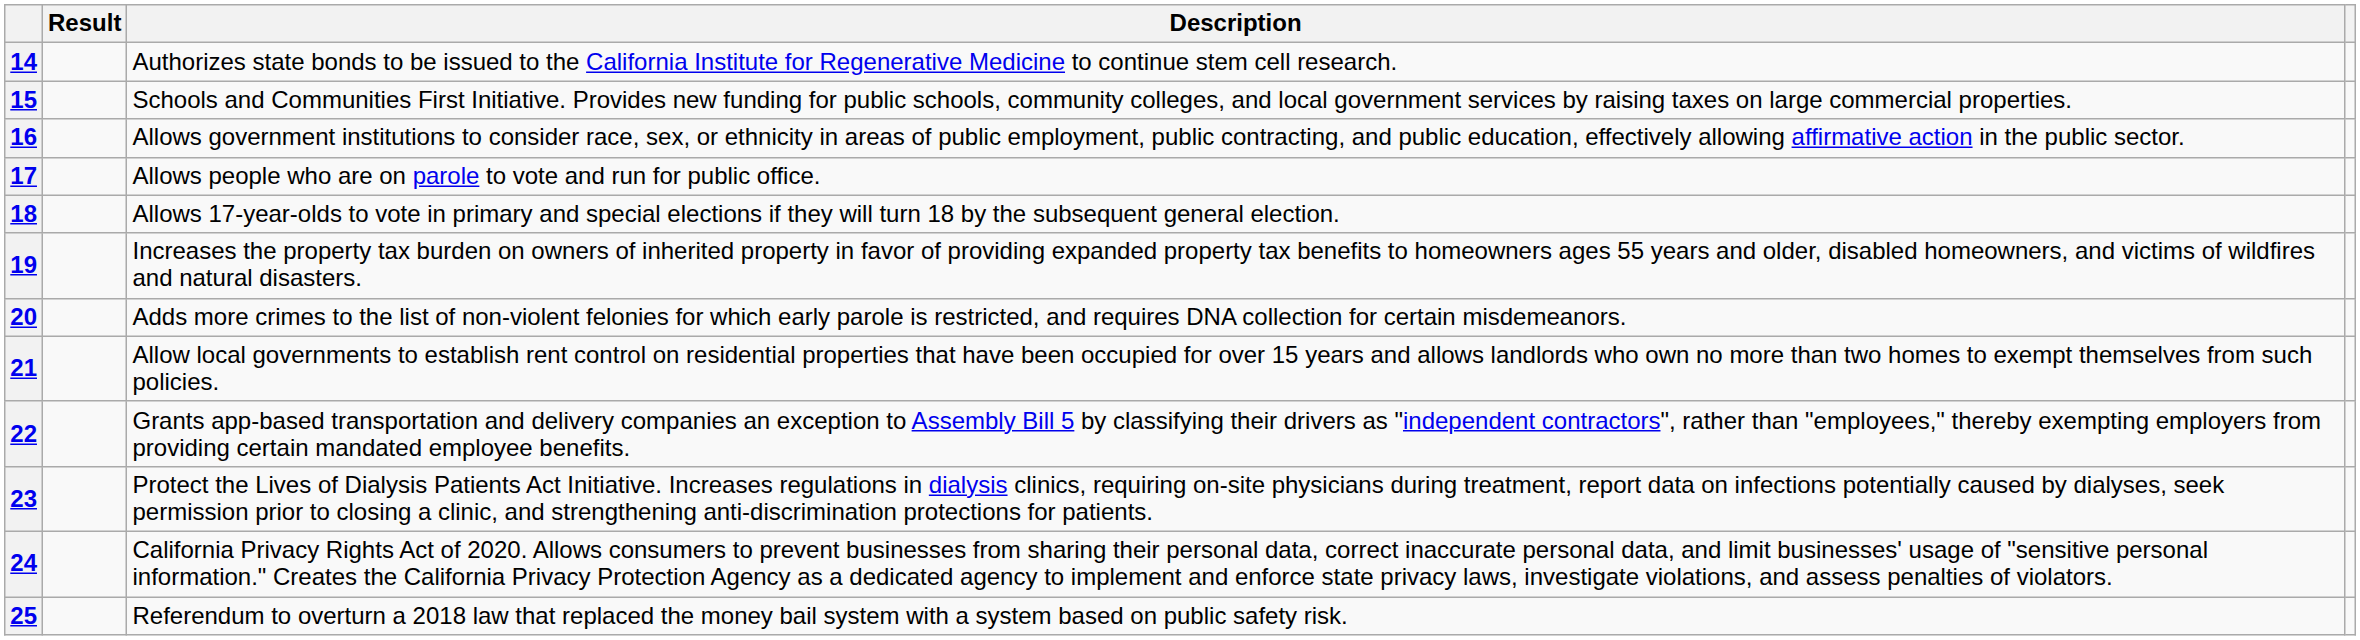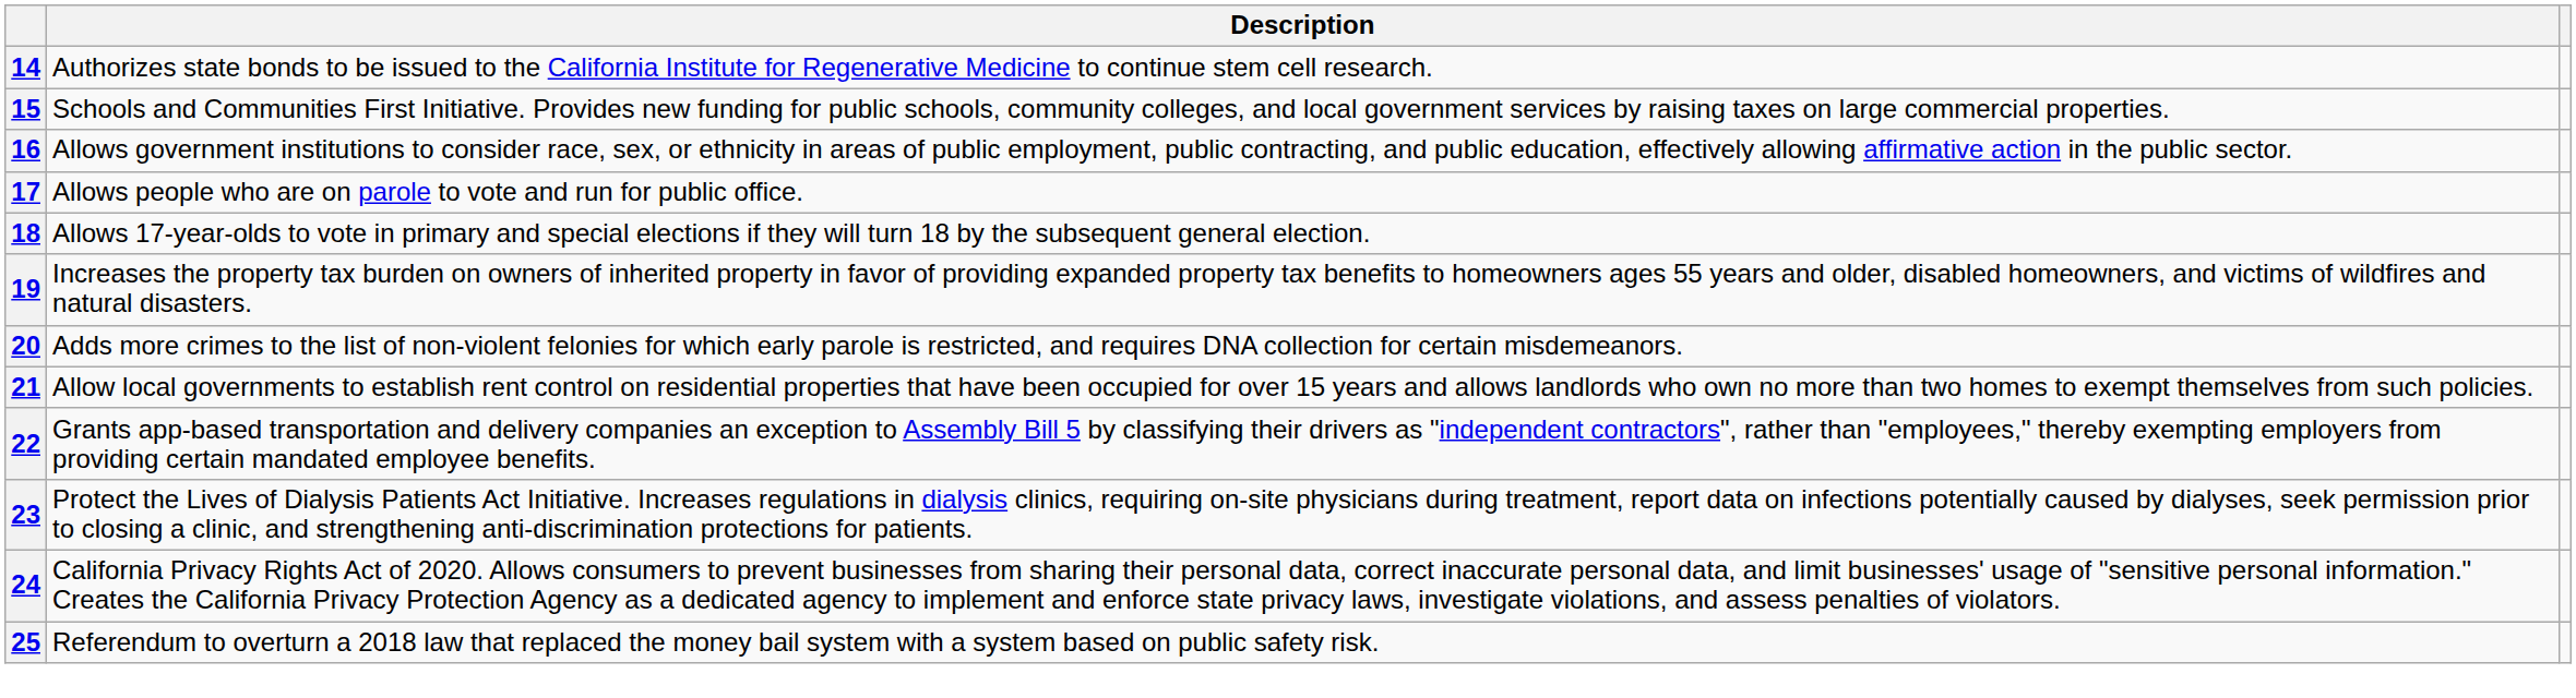 <table class="wikitable">
 <tr>
 <th scope="col"></th>
-<th scope="col">Result</th>
 <th scope="col">Description</th>
 <th scope="col"></th>
 </tr>
 <tr>
 <th scope="row"><a href='#'>14</a></th>
-<td></td>
 <td style="text-align: left;">Authorizes state bonds to be issued to the <a href='#'>California Institute for Regenerative Medicine</a> to continue stem cell research.</td>
 <td></td>
 </tr>
 <tr>
 <th scope="row"><a href='#'>15</a></th>
-<td></td>
 <td style="text-align: left;">Schools and Communities First Initiative. Provides new funding for public schools, community colleges, and local government services by raising taxes on large commercial properties.</td>
 <td></td>
 </tr>
 <tr>
 <th scope="row"><a href='#'>16</a></th>
-<td></td>
 <td style="text-align: left;">Allows government institutions to consider race, sex, or ethnicity in areas of public employment, public contracting, and public education, effectively allowing <a href='#'>affirmative action</a> in the public sector.</td>
 <td></td>
 </tr>
 <tr>
 <th scope="row"><a href='#'>17</a></th>
-<td></td>
 <td style="text-align: left;">Allows people who are on <a href='#'>parole</a> to vote and run for public office.</td>
 <td></td>
 </tr>
 <tr>
 <th scope="row"><a href='#'>18</a></th>
-<td></td>
 <td style="text-align: left;">Allows 17-year-olds to vote in primary and special elections if they will turn 18 by the subsequent general election.</td>
 <td></td>
 </tr>
 <tr>
 <th scope="row"><a href='#'>19</a></th>
-<td></td>
 <td style="text-align: left;">Increases the property tax burden on owners of inherited property in favor of providing expanded property tax benefits to homeowners ages 55 years and older, disabled homeowners, and victims of wildfires and natural disasters.</td>
 <td></td>
 </tr>
 <tr>
 <th scope="row"><a href='#'>20</a></th>
-<td></td>
 <td style="text-align: left;">Adds more crimes to the list of non-violent felonies for which early parole is restricted, and requires DNA collection for certain misdemeanors.</td>
 <td></td>
 </tr>
 <tr>
 <th scope="row"><a href='#'>21</a></th>
-<td></td>
 <td style="text-align: left;">Allow local governments to establish rent control on residential properties that have been occupied for over 15 years and allows landlords who own no more than two homes to exempt themselves from such policies.</td>
 <td></td>
 </tr>
 <tr>
 <th scope="row"><a href='#'>22</a></th>
-<td></td>
 <td style="text-align: left;">Grants app-based transportation and delivery companies an exception to <a href='#'>Assembly Bill 5</a> by classifying their drivers as "<a href='#'>independent contractors</a>", rather than "employees," thereby exempting employers from providing certain mandated employee benefits.</td>
 <td></td>
 </tr>
 <tr>
 <th scope="row"><a href='#'>23</a></th>
-<td></td>
 <td style="text-align: left;">Protect the Lives of Dialysis Patients Act Initiative. Increases regulations in <a href='#'>dialysis</a> clinics, requiring on-site physicians during treatment, report data on infections potentially caused by dialyses, seek permission prior to closing a clinic, and strengthening anti-discrimination protections for patients.</td>
 <td></td>
 </tr>
 <tr>
 <th scope="row"><a href='#'>24</a></th>
-<td></td>
 <td style="text-align: left;">California Privacy Rights Act of 2020. Allows consumers to prevent businesses from sharing their personal data, correct inaccurate personal data, and limit businesses' usage of "sensitive personal information." Creates the California Privacy Protection Agency as a dedicated agency to implement and enforce state privacy laws, investigate violations, and assess penalties of violators.</td>
 <td></td>
 </tr>
 <tr>
 <th scope="row"><a href='#'>25</a></th>
-<td></td>
 <td style="text-align: left;">Referendum to overturn a 2018 law that replaced the money bail system with a system based on public safety risk.</td>
 <td></td>
 </tr>
 </table>
